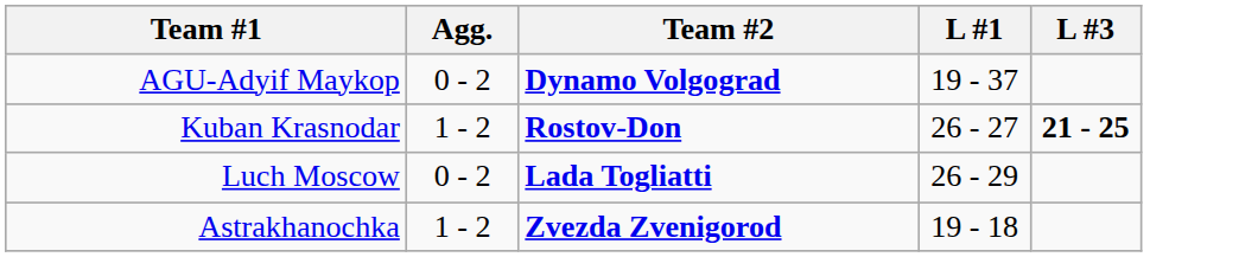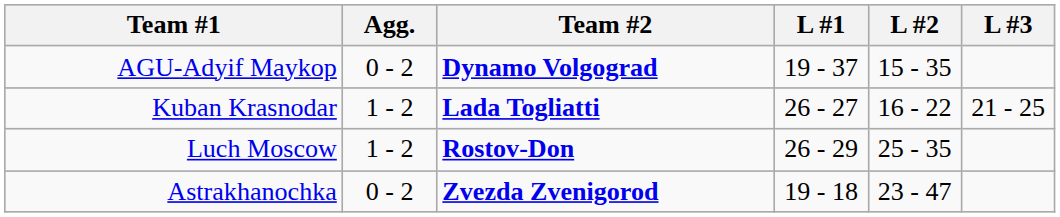 <table class=wikitable style="text-align:center">
 <tr>
 <th width=200>Team #1</th>
 <th width=50>Agg.</th>
 <th width=200>Team #2</th>
 <th width=50>L #1</th>
+<th width=50>L #2</th>
 <th width=50>L #3</th>
 </tr>
 <tr>
 <td align=right><a href='#'>AGU-Adyif Maykop</a></td>
 <td align=center>0 - 2</td>
 <td align=left><strong><a href='#'>Dynamo Volgograd</a></strong></td>
 <td align=center>19 - 37</td>
+<td>15 - 35</td>
 <td></td>
 </tr>
 <tr>
 <td align=right><a href='#'>Kuban Krasnodar</a></td>
 <td align=center>1 - 2</td>
-<td align=left><strong><a href='#'>Rostov-Don</a></strong></td>
+<td align=left><strong><a href='#'>Lada Togliatti</a></strong></td>
 <td align=center>26 - 27</td>
-<td><strong>21 - 25</strong></td>
+<td align=center>16 - 22</td>
+<td>21 - 25</td>
 </tr>
 <tr>
 <td align=right><a href='#'>Luch Moscow</a></td>
-<td align=center>0 - 2</td>
-<td align=left><strong><a href='#'>Lada Togliatti</a></strong></td>
+<td align=center>1 - 2</td>
+<td align=left><strong><a href='#'>Rostov-Don</a></strong></td>
 <td align=center>26 - 29</td>
+<td align=center>25 - 35</td>
 <td></td>
 </tr>
 <tr>
 <td align=right><a href='#'>Astrakhanochka</a></td>
-<td align=center>1 - 2</td>
+<td align=center>0 - 2</td>
 <td align=left><strong><a href='#'>Zvezda Zvenigorod</a></strong></td>
 <td>19 - 18</td>
+<td align=center>23 - 47</td>
 <td></td>
 </tr>
 </table>
